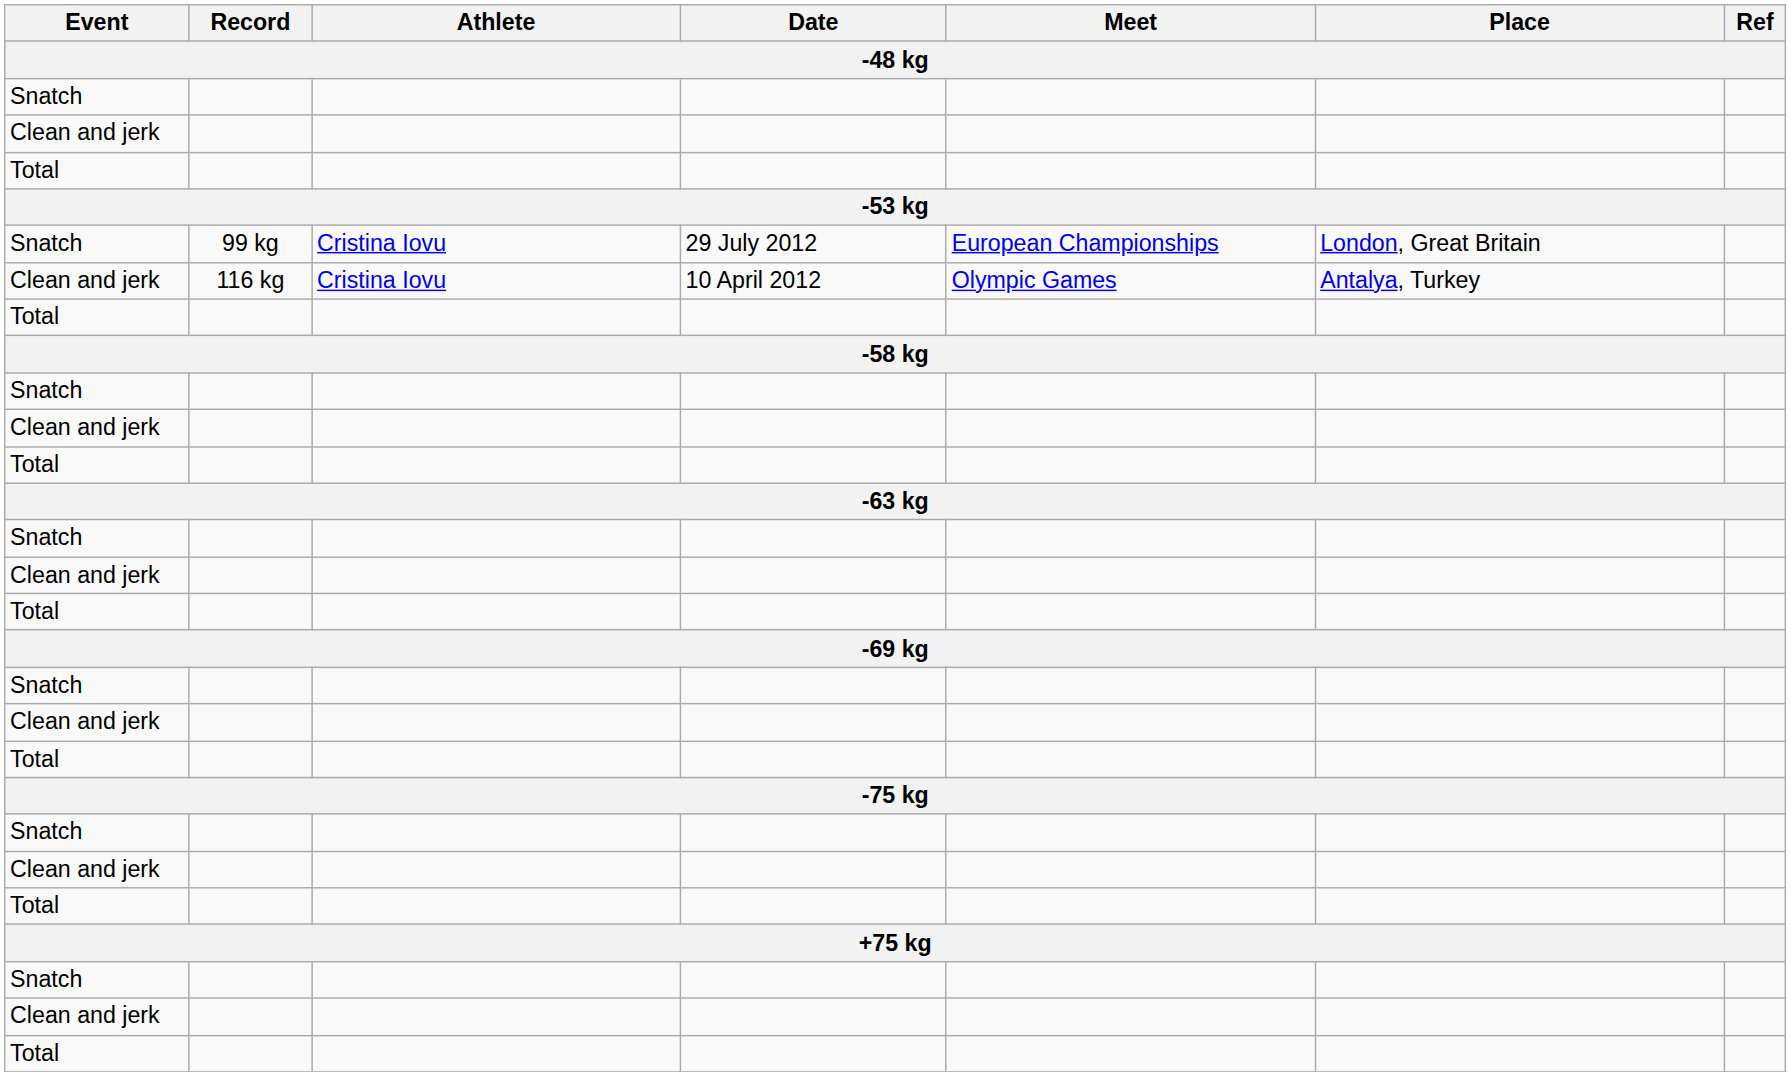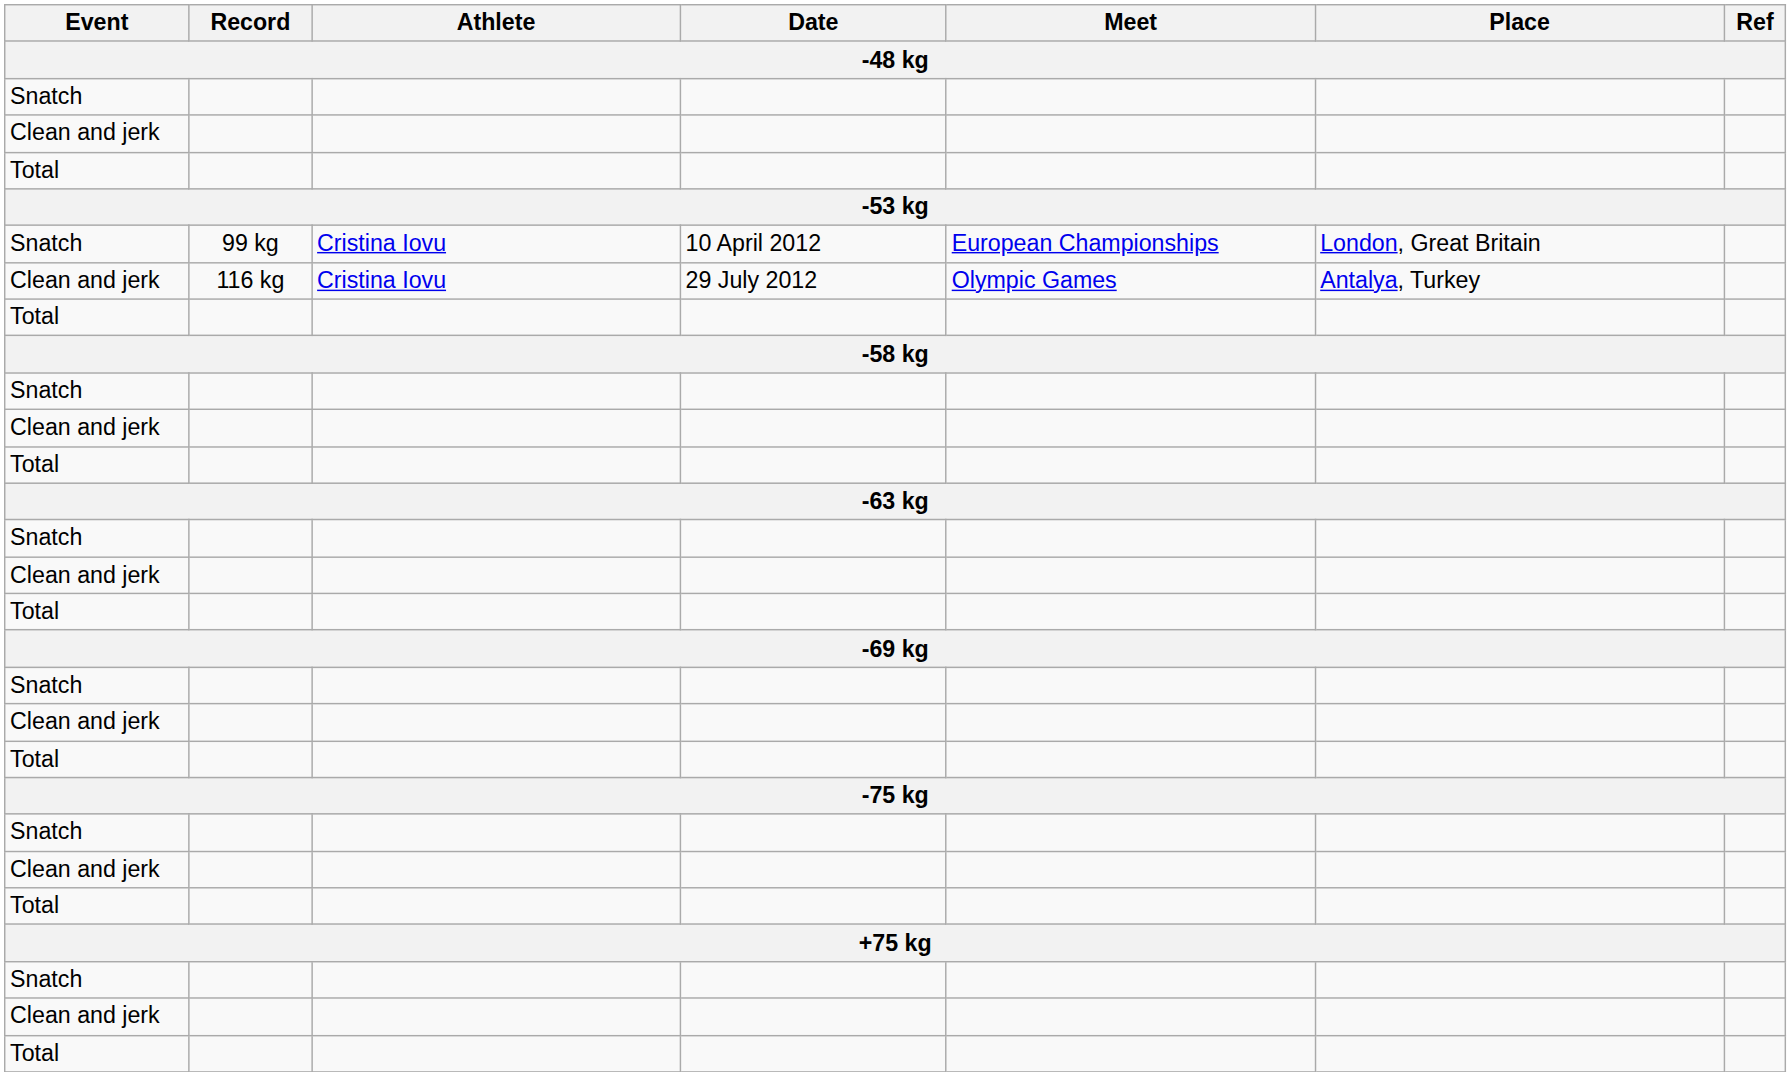 <table class="wikitable">
 <tr>
 <th width=9%>Event</th>
 <th width=6%>Record</th>
 <th width=18%>Athlete</th>
 <th width=13%>Date</th>
 <th width=18%>Meet</th>
 <th width=20%>Place</th>
 <th width=3%>Ref</th>
 </tr>
 <tr bgcolor="#DDDDDD">
 <th colspan="8">-48 kg</th>
 </tr>
 <tr>
 <td>Snatch</td>
 <td></td>
 <td></td>
 <td></td>
 <td></td>
 <td></td>
 <td></td>
 </tr>
 <tr>
 <td>Clean and jerk</td>
 <td></td>
 <td></td>
 <td></td>
 <td></td>
 <td></td>
 <td></td>
 </tr>
 <tr>
 <td>Total</td>
 <td></td>
 <td></td>
 <td></td>
 <td></td>
 <td></td>
 <td></td>
 </tr>
 <tr bgcolor="#DDDDDD">
 <th colspan="8">-53 kg</th>
 </tr>
 <tr>
 <td>Snatch</td>
 <td align="center">99 kg</td>
 <td><a href='#'>Cristina Iovu</a></td>
-<td>29 July 2012</td>
+<td>10 April 2012</td>
 <td><a href='#'>European Championships</a></td>
 <td><a href='#'>London</a>, Great Britain</td>
 <td></td>
 </tr>
 <tr>
 <td>Clean and jerk</td>
 <td align="center">116 kg</td>
 <td><a href='#'>Cristina Iovu</a></td>
-<td>10 April 2012</td>
+<td>29 July 2012</td>
 <td><a href='#'>Olympic Games</a></td>
 <td><a href='#'>Antalya</a>, Turkey</td>
 <td></td>
 </tr>
 <tr>
 <td>Total</td>
 <td></td>
 <td></td>
 <td></td>
 <td></td>
 <td></td>
 <td></td>
 </tr>
 <tr bgcolor="#DDDDDD">
 <th colspan="8">-58 kg</th>
 </tr>
 <tr>
 <td>Snatch</td>
 <td></td>
 <td></td>
 <td></td>
 <td></td>
 <td></td>
 <td></td>
 </tr>
 <tr>
 <td>Clean and jerk</td>
 <td></td>
 <td></td>
 <td></td>
 <td></td>
 <td></td>
 <td></td>
 </tr>
 <tr>
 <td>Total</td>
 <td></td>
 <td></td>
 <td></td>
 <td></td>
 <td></td>
 <td></td>
 </tr>
 <tr bgcolor="#DDDDDD">
 <th colspan="8">-63 kg</th>
 </tr>
 <tr>
 <td>Snatch</td>
 <td></td>
 <td></td>
 <td></td>
 <td></td>
 <td></td>
 <td></td>
 </tr>
 <tr>
 <td>Clean and jerk</td>
 <td></td>
 <td></td>
 <td></td>
 <td></td>
 <td></td>
 <td></td>
 </tr>
 <tr>
 <td>Total</td>
 <td></td>
 <td></td>
 <td></td>
 <td></td>
 <td></td>
 <td></td>
 </tr>
 <tr bgcolor="#DDDDDD">
 <th colspan="8">-69 kg</th>
 </tr>
 <tr>
 <td>Snatch</td>
 <td></td>
 <td></td>
 <td></td>
 <td></td>
 <td></td>
 <td></td>
 </tr>
 <tr>
 <td>Clean and jerk</td>
 <td></td>
 <td></td>
 <td></td>
 <td></td>
 <td></td>
 <td></td>
 </tr>
 <tr>
 <td>Total</td>
 <td></td>
 <td></td>
 <td></td>
 <td></td>
 <td></td>
 <td></td>
 </tr>
 <tr bgcolor="#DDDDDD">
 <th colspan="8">-75 kg</th>
 </tr>
 <tr>
 <td>Snatch</td>
 <td></td>
 <td></td>
 <td></td>
 <td></td>
 <td></td>
 <td></td>
 </tr>
 <tr>
 <td>Clean and jerk</td>
 <td></td>
 <td></td>
 <td></td>
 <td></td>
 <td></td>
 <td></td>
 </tr>
 <tr>
 <td>Total</td>
 <td></td>
 <td></td>
 <td></td>
 <td></td>
 <td></td>
 <td></td>
 </tr>
 <tr bgcolor="#DDDDDD">
 <th colspan="8">+75 kg</th>
 </tr>
 <tr>
 <td>Snatch</td>
 <td></td>
 <td></td>
 <td></td>
 <td></td>
 <td></td>
 <td></td>
 </tr>
 <tr>
 <td>Clean and jerk</td>
 <td></td>
 <td></td>
 <td></td>
 <td></td>
 <td></td>
 <td></td>
 </tr>
 <tr>
 <td>Total</td>
 <td></td>
 <td></td>
 <td></td>
 <td></td>
 <td></td>
 <td></td>
 </tr>
 </table>
